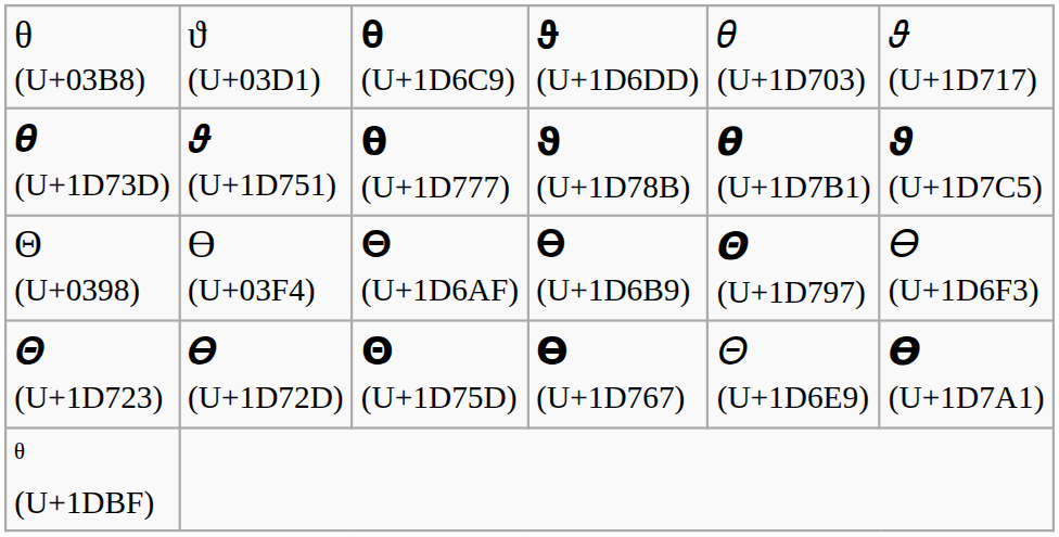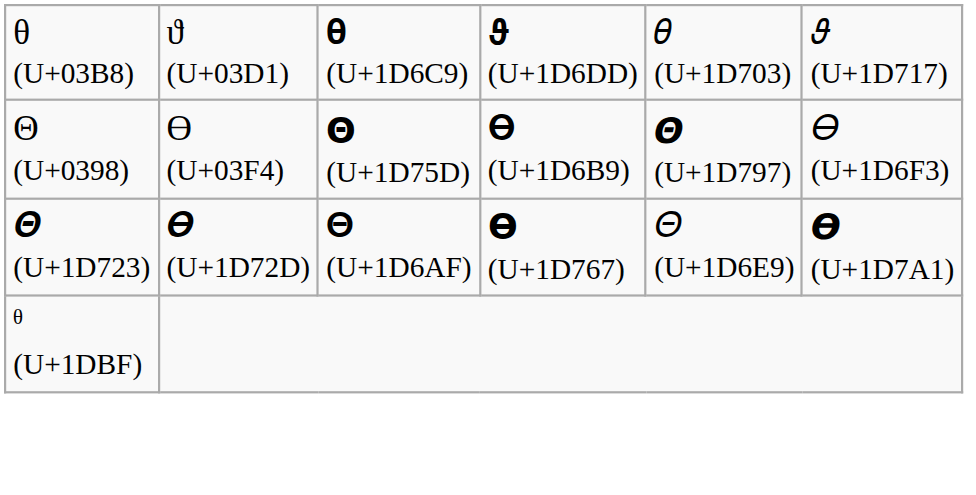 <table class="wikitable">
 <tr>
 <td>θ<br><small>(U+03B8)</small></td>
 <td>ϑ<br><small>(U+03D1)</small></td>
 <td>𝛉<br><small>(U+1D6C9)</small></td>
 <td>𝛝<br><small>(U+1D6DD)</small></td>
 <td>𝜃<br><small>(U+1D703)</small></td>
 <td>𝜗<br><small>(U+1D717)</small></td>
 </tr>
 <tr>
-<td>𝜽<br><small>(U+1D73D)</small></td>
-<td>𝝑<br><small>(U+1D751)</small></td>
-<td>𝝷<br><small>(U+1D777)</small></td>
-<td>𝞋<br><small>(U+1D78B)</small></td>
-<td>𝞱<br><small>(U+1D7B1)</small></td>
-<td>𝟅<br><small>(U+1D7C5)</small></td>
-</tr>
-<tr>
 <td>Θ<br><small>(U+0398)</small></td>
 <td>ϴ<br><small>(U+03F4)</small></td>
-<td>𝚯<br><small>(U+1D6AF)</small></td>
+<td>𝝝<br><small>(U+1D75D)</small></td>
 <td>𝚹<br><small>(U+1D6B9)</small></td>
 <td>𝞗<br><small>(U+1D797)</small></td>
 <td>𝛳<br><small>(U+1D6F3)</small></td>
 </tr>
 <tr>
 <td>𝜣<br><small>(U+1D723)</small></td>
 <td>𝜭<br><small>(U+1D72D)</small></td>
-<td>𝝝<br><small>(U+1D75D)</small></td>
+<td>𝚯<br><small>(U+1D6AF)</small></td>
 <td>𝝧<br><small>(U+1D767)</small></td>
 <td>𝛩<br><small>(U+1D6E9)</small></td>
 <td>𝞡<br><small>(U+1D7A1)</small></td>
 </tr>
 <tr>
 <td>ᶿ<br><small>(U+1DBF)</small></td>
 </tr>
 </table>
